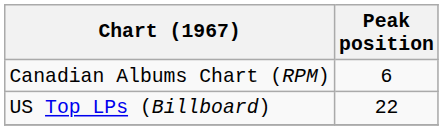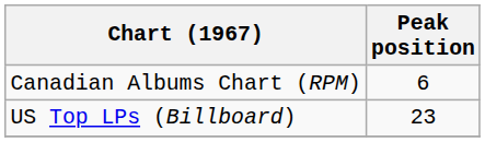 <table class="wikitable">
 <tr>
 <th>Chart (1967)</th>
 <th>Peak<br>position</th>
 </tr>
 <tr>
 <td>Canadian Albums Chart (<em>RPM</em>)</td>
 <td align="center">6</td>
 </tr>
 <tr>
 <td>US <a href='#'>Top LPs</a> (<em>Billboard</em>)</td>
-<td align="center">22</td>
+<td align="center">23</td>
 </tr>
 <tr>
 </tr>
 </table>
